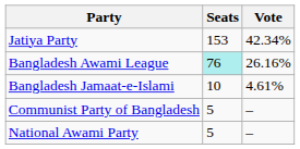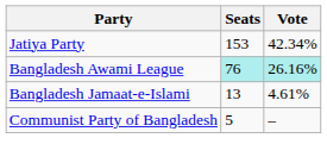 <table class="wikitable sortable" style="float: right; margin-right:10px">
 <tr>
 <th>Party</th>
 <th>Seats</th>
 <th>Vote</th>
 </tr>
 <tr>
 <td><a href='#'>Jatiya Party</a></td>
 <td>153</td>
 <td>42.34%</td>
 </tr>
 <tr>
 <td><a href='#'>Bangladesh Awami League</a></td>
 <td style="background: paleturquoise;">76</td>
-<td>26.16%</td>
+<td style="background: paleturquoise;">26.16%</td>
 </tr>
 <tr>
 <td><a href='#'>Bangladesh Jamaat-e-Islami</a></td>
-<td>10</td>
+<td>13</td>
 <td>4.61%</td>
 </tr>
 <tr>
 <td><a href='#'>Communist Party of Bangladesh</a></td>
 <td>5</td>
 <td>–</td>
 </tr>
-<tr>
-<td><a href='#'>National Awami Party</a></td>
-<td>5</td>
-<td>–</td>
-</tr>
 </table>
